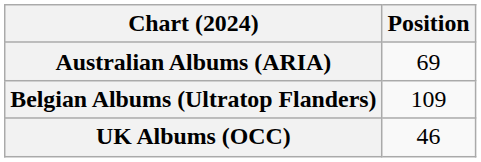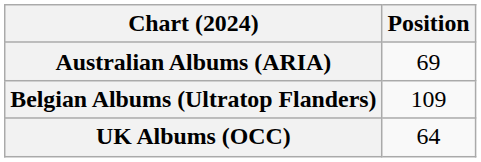 <table class="wikitable sortable plainrowheaders" style="text-align:center">
 <tr>
 <th scope="col">Chart (2024)</th>
 <th scope="col">Position</th>
 </tr>
 <tr>
 <th scope="row">Australian Albums (ARIA)</th>
 <td>69</td>
 </tr>
 <tr>
 <th scope="row">Belgian Albums (Ultratop Flanders)</th>
 <td>109</td>
 </tr>
 <tr>
 <th scope="row">UK Albums (OCC)</th>
-<td>46</td>
+<td>64</td>
 </tr>
 </table>
